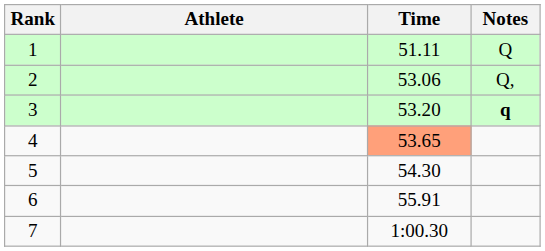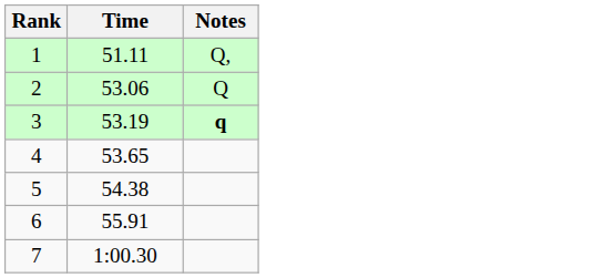 <table class="wikitable" style="text-align:center">
 <tr>
 <th width=40>Rank</th>
-<th width=250>Athlete</th>
 <th width=80>Time</th>
 <th width=50>Notes</th>
 </tr>
 <tr bgcolor=ccffcc>
 <td>1</td>
-<td align=left></td>
 <td>51.11</td>
+<td>Q, </td>
+</tr>
+<tr bgcolor=ccffcc>
+<td>2</td>
+<td>53.06</td>
 <td>Q</td>
 </tr>
 <tr bgcolor=ccffcc>
-<td>2</td>
-<td align=left></td>
-<td>53.06</td>
-<td>Q, </td>
-</tr>
-<tr bgcolor=ccffcc>
 <td>3</td>
-<td align=left></td>
-<td>53.20</td>
+<td>53.19</td>
 <td><strong>q</strong></td>
 </tr>
 <tr>
 <td>4</td>
-<td align=left></td>
-<td style="background: lightsalmon;">53.65</td>
+<td>53.65</td>
 <td></td>
 </tr>
 <tr>
 <td>5</td>
-<td align=left></td>
-<td>54.30</td>
+<td>54.38</td>
 <td></td>
 </tr>
 <tr>
 <td>6</td>
-<td align=left></td>
 <td>55.91</td>
 <td></td>
 </tr>
 <tr>
 <td>7</td>
-<td align=left></td>
 <td>1:00.30</td>
 <td></td>
 </tr>
 </table>
